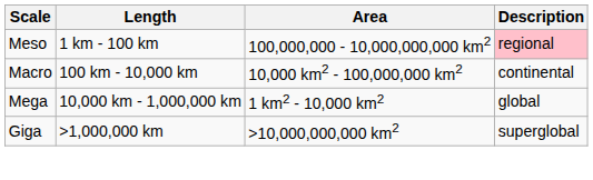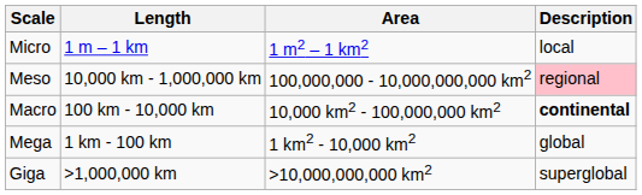 <table class="wikitable floatright nowrap">
 <tr>
 <th>Scale</th>
 <th>Length</th>
 <th>Area</th>
 <th>Description</th>
 </tr>
 <tr>
+<td>Micro</td>
+<td><a href='#'>1 m – 1 km</a></td>
+<td><a href='#'>1 m<sup>2</sup> – 1 km<sup>2</sup></a></td>
+<td>local</td>
+</tr>
+<tr>
 <td>Meso</td>
-<td>1 km - 100 km</td>
+<td>10,000 km - 1,000,000 km</td>
 <td>100,000,000 - 10,000,000,000 km<sup>2</sup></td>
 <td style="background: pink;">regional</td>
 </tr>
 <tr>
 <td>Macro</td>
 <td>100 km - 10,000 km</td>
 <td>10,000 km<sup>2</sup> - 100,000,000 km<sup>2</sup></td>
-<td>continental</td>
+<td><strong>continental</strong></td>
 </tr>
 <tr>
 <td>Mega</td>
-<td>10,000 km - 1,000,000 km</td>
+<td>1 km - 100 km</td>
 <td>1 km<sup>2</sup> - 10,000 km<sup>2</sup></td>
 <td>global</td>
 </tr>
 <tr>
 <td>Giga</td>
 <td>>1,000,000 km</td>
 <td>>10,000,000,000 km<sup>2</sup></td>
 <td>superglobal</td>
 </tr>
 </table>
